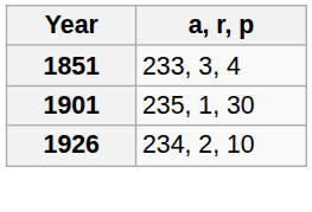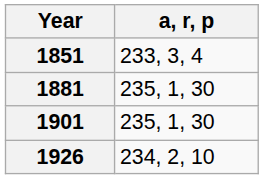 <table class="wikitable" style="margin:0 0 0 3em; border:1px solid darkgrey;">
 <tr>
 <th style="width:75px;">Year</th>
 <th style="width:100px;">a, r, p</th>
 </tr>
 <tr>
 <th>1851</th>
 <td>233, 3, 4 </td>
 </tr>
 <tr>
+<th>1881</th>
+<td>235, 1, 30 </td>
+</tr>
+<tr>
 <th>1901</th>
 <td>235, 1, 30 </td>
 </tr>
 <tr>
 <th>1926</th>
 <td>234, 2, 10 </td>
 </tr>
 </table>
